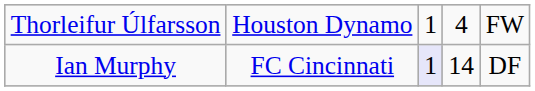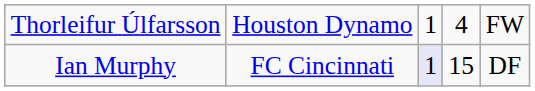 <table class="wikitable" style="text-align: center;">
 <tr>
 <td><a href='#'>Thorleifur Úlfarsson</a></td>
 <td><a href='#'>Houston Dynamo</a></td>
 <td>1</td>
 <td>4</td>
 <td>FW</td>
 </tr>
 <tr>
 <td><a href='#'>Ian Murphy</a></td>
 <td><a href='#'>FC Cincinnati</a></td>
 <td style="background: lavender;">1</td>
-<td>14</td>
+<td>15</td>
 <td>DF</td>
 </tr>
 </table>
